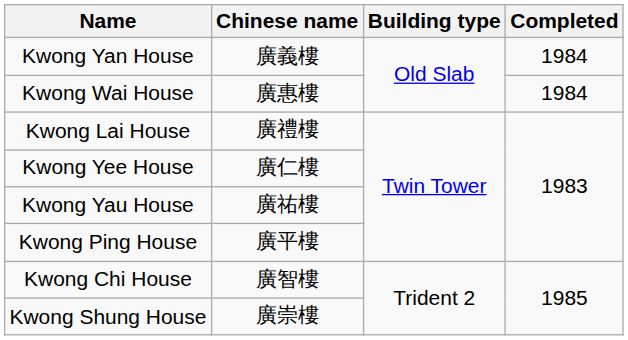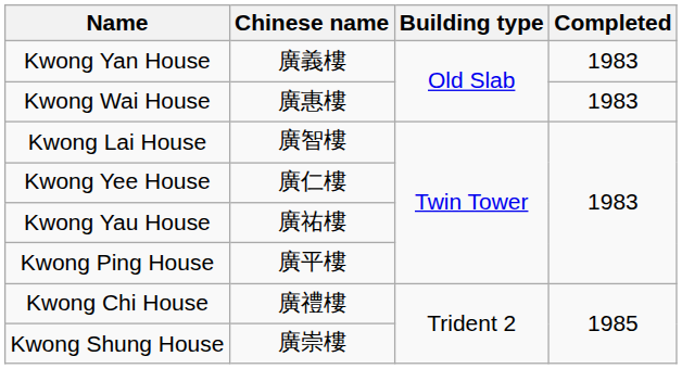 <table class="wikitable" style="text-align: center">
 <tr>
 <th>Name</th>
 <th>Chinese name</th>
 <th>Building type</th>
 <th>Completed</th>
 </tr>
 <tr>
 <td>Kwong Yan House</td>
 <td>廣義樓</td>
 <td rowspan="2"><a href='#'>Old Slab</a></td>
-<td>1984</td>
+<td>1983</td>
 </tr>
 <tr>
 <td>Kwong Wai House</td>
 <td>廣惠樓</td>
-<td>1984</td>
+<td>1983</td>
 </tr>
 <tr>
 <td>Kwong Lai House</td>
-<td>廣禮樓</td>
+<td>廣智樓</td>
 <td rowspan="4"><a href='#'>Twin Tower</a></td>
 <td rowspan="4">1983</td>
 </tr>
 <tr>
 <td>Kwong Yee House</td>
 <td>廣仁樓</td>
 </tr>
 <tr>
 <td>Kwong Yau House</td>
 <td>廣祐樓</td>
 </tr>
 <tr>
 <td>Kwong Ping House</td>
 <td>廣平樓</td>
 </tr>
 <tr>
 <td>Kwong Chi House</td>
-<td>廣智樓</td>
+<td>廣禮樓</td>
 <td rowspan="2">Trident 2</td>
 <td rowspan="2">1985</td>
 </tr>
 <tr>
 <td>Kwong Shung House</td>
 <td>廣崇樓</td>
 </tr>
 </table>
